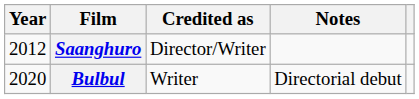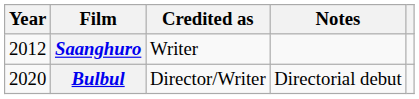 <table class="wikitable plainrowheaders">
 <tr>
 <th>Year</th>
 <th>Film</th>
 <th>Credited as</th>
 <th>Notes</th>
 <th></th>
 </tr>
 <tr>
 <td>2012</td>
 <th scope="row"><em><a href='#'>Saanghuro</a></em></th>
-<td>Director/Writer</td>
+<td>Writer</td>
 <td></td>
 <td style="text-align:center;"></td>
 </tr>
 <tr>
 <td>2020</td>
 <th scope="row"><a href='#'><em>Bulbul</em></a></th>
-<td>Writer</td>
+<td>Director/Writer</td>
 <td>Directorial debut</td>
 <td style="text-align:center;"></td>
 </tr>
 </table>
